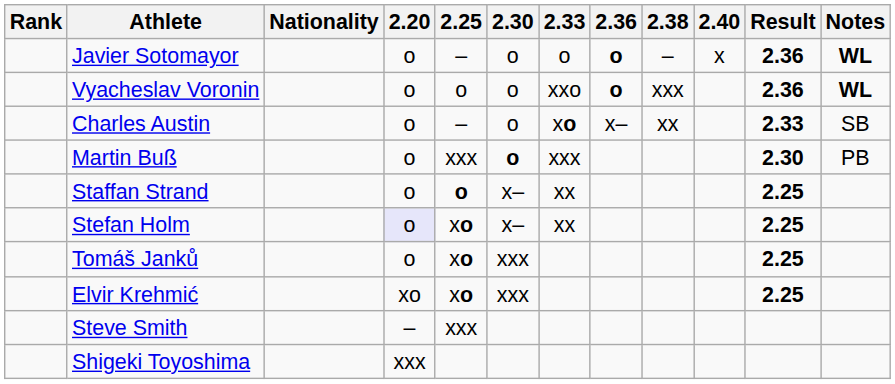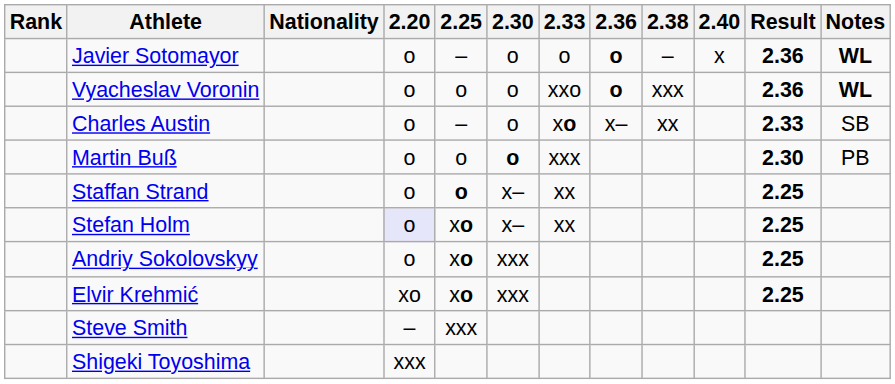 <table class="wikitable sortable" style="text-align:center;font-size:95%">
 <tr>
 <th>Rank</th>
 <th>Athlete</th>
 <th>Nationality</th>
 <th>2.20</th>
 <th>2.25</th>
 <th>2.30</th>
 <th>2.33</th>
 <th>2.36</th>
 <th>2.38</th>
 <th>2.40</th>
 <th>Result</th>
 <th>Notes</th>
 </tr>
 <tr>
 <td></td>
 <td align="left"><a href='#'>Javier Sotomayor</a></td>
 <td align=left></td>
 <td>o</td>
 <td>–</td>
 <td>o</td>
 <td>o</td>
 <td><strong>o</strong></td>
 <td>–</td>
 <td>x</td>
 <td><strong>2.36</strong></td>
 <td><strong>WL</strong></td>
 </tr>
 <tr>
 <td></td>
 <td align="left"><a href='#'>Vyacheslav Voronin</a></td>
 <td align=left></td>
 <td>o</td>
 <td>o</td>
 <td>o</td>
 <td>xxo</td>
 <td><strong>o</strong></td>
 <td>xxx</td>
 <td></td>
 <td><strong>2.36</strong></td>
 <td><strong>WL</strong></td>
 </tr>
 <tr>
 <td></td>
 <td align="left"><a href='#'>Charles Austin</a></td>
 <td align=left></td>
 <td>o</td>
 <td>–</td>
 <td>o</td>
 <td>x<strong>o</strong></td>
 <td>x–</td>
 <td>xx</td>
 <td></td>
 <td><strong>2.33</strong></td>
 <td>SB</td>
 </tr>
 <tr>
 <td></td>
 <td align="left"><a href='#'>Martin Buß</a></td>
 <td align=left></td>
 <td>o</td>
-<td>xxx</td>
+<td>o</td>
 <td><strong>o</strong></td>
 <td>xxx</td>
 <td></td>
 <td></td>
 <td></td>
 <td><strong>2.30</strong></td>
 <td>PB</td>
 </tr>
 <tr>
 <td></td>
 <td align="left"><a href='#'>Staffan Strand</a></td>
 <td align=left></td>
 <td>o</td>
 <td><strong>o</strong></td>
 <td>x–</td>
 <td>xx</td>
 <td></td>
 <td></td>
 <td></td>
 <td><strong>2.25</strong></td>
 <td></td>
 </tr>
 <tr>
 <td></td>
 <td align="left"><a href='#'>Stefan Holm</a></td>
 <td align=left></td>
 <td style="background: lavender;">o</td>
 <td>x<strong>o</strong></td>
 <td>x–</td>
 <td>xx</td>
 <td></td>
 <td></td>
 <td></td>
 <td><strong>2.25</strong></td>
 <td></td>
 </tr>
 <tr>
 <td></td>
-<td align="left"><a href='#'>Tomáš Janků</a></td>
+<td align="left"><a href='#'>Andriy Sokolovskyy</a></td>
 <td align=left></td>
 <td>o</td>
 <td>x<strong>o</strong></td>
 <td>xxx</td>
 <td></td>
 <td></td>
 <td></td>
 <td></td>
 <td><strong>2.25</strong></td>
 <td></td>
 </tr>
 <tr>
 <td></td>
 <td align="left"><a href='#'>Elvir Krehmić</a></td>
 <td align=left></td>
 <td>xo</td>
 <td>x<strong>o</strong></td>
 <td>xxx</td>
 <td></td>
 <td></td>
 <td></td>
 <td></td>
 <td><strong>2.25</strong></td>
 <td></td>
 </tr>
 <tr>
 <td></td>
 <td align="left"><a href='#'>Steve Smith</a></td>
 <td align=left></td>
 <td>–</td>
 <td>xxx</td>
 <td></td>
 <td></td>
 <td></td>
 <td></td>
 <td></td>
 <td><strong></strong></td>
 <td></td>
 </tr>
 <tr>
 <td></td>
 <td align="left"><a href='#'>Shigeki Toyoshima</a></td>
 <td align=left></td>
 <td>xxx</td>
 <td></td>
 <td></td>
 <td></td>
 <td></td>
 <td></td>
 <td></td>
 <td><strong></strong></td>
 <td></td>
 </tr>
 </table>
